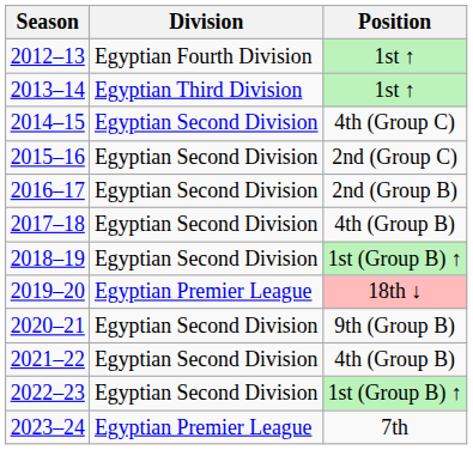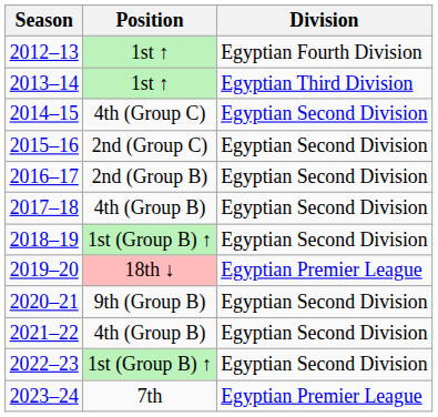 <table class="wikitable">
 <tr>
 <th>Season</th>
+<th>Position</th>
 <th>Division</th>
-<th>Position</th>
 </tr>
 <tr align="center">
 <td><a href='#'>2012–13</a></td>
+<td style="background:#BBF3BB">1st ↑</td>
 <td align="left">Egyptian Fourth Division</td>
-<td style="background:#BBF3BB">1st ↑</td>
 </tr>
 <tr align="center">
 <td><a href='#'>2013–14</a></td>
+<td style="background:#BBF3BB">1st ↑</td>
 <td align="left"><a href='#'>Egyptian Third Division</a></td>
-<td style="background:#BBF3BB">1st ↑</td>
 </tr>
 <tr align="center">
 <td><a href='#'>2014–15</a></td>
+<td>4th (Group C)</td>
 <td align="left"><a href='#'>Egyptian Second Division</a></td>
-<td>4th (Group C)</td>
 </tr>
 <tr align="center">
 <td><a href='#'>2015–16</a></td>
+<td>2nd (Group C)</td>
 <td align="left">Egyptian Second Division</td>
-<td>2nd (Group C)</td>
 </tr>
 <tr align="center">
 <td><a href='#'>2016–17</a></td>
+<td>2nd (Group B)</td>
 <td align="left">Egyptian Second Division</td>
-<td>2nd (Group B)</td>
 </tr>
 <tr align="center">
 <td><a href='#'>2017–18</a></td>
+<td>4th (Group B)</td>
 <td align="left">Egyptian Second Division</td>
-<td>4th (Group B)</td>
 </tr>
 <tr align="center">
 <td><a href='#'>2018–19</a></td>
+<td style="background:#BBF3BB">1st (Group B) ↑</td>
 <td align="left">Egyptian Second Division</td>
-<td style="background:#BBF3BB">1st (Group B) ↑</td>
 </tr>
 <tr align="center">
 <td><a href='#'>2019–20</a></td>
+<td style="background:#FFBBBB">18th ↓</td>
 <td align="left"><a href='#'>Egyptian Premier League</a></td>
-<td style="background:#FFBBBB">18th ↓</td>
 </tr>
 <tr align="center">
 <td><a href='#'>2020–21</a></td>
+<td>9th (Group B)</td>
 <td align="left">Egyptian Second Division</td>
-<td>9th (Group B)</td>
 </tr>
 <tr align="center">
 <td><a href='#'>2021–22</a></td>
+<td>4th (Group B)</td>
 <td align="left">Egyptian Second Division</td>
-<td>4th (Group B)</td>
 </tr>
 <tr align="center">
 <td><a href='#'>2022–23</a></td>
+<td style="background:#BBF3BB">1st (Group B) ↑</td>
 <td align="left">Egyptian Second Division</td>
-<td style="background:#BBF3BB">1st (Group B) ↑</td>
 </tr>
 <tr align="center">
 <td><a href='#'>2023–24</a></td>
+<td>7th</td>
 <td align="left"><a href='#'>Egyptian Premier League</a></td>
-<td>7th</td>
 </tr>
 </table>
